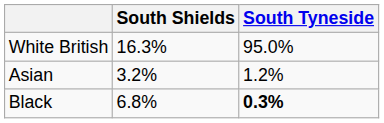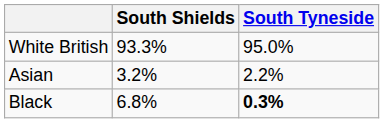 <table class="wikitable">
 <tr>
 <th></th>
 <th>South Shields</th>
 <th><a href='#'>South Tyneside</a></th>
 </tr>
 <tr>
 <td>White British</td>
-<td>16.3%</td>
+<td>93.3%</td>
 <td>95.0%</td>
 </tr>
 <tr>
 <td>Asian</td>
 <td>3.2%</td>
-<td>1.2%</td>
+<td>2.2%</td>
 </tr>
 <tr>
 <td>Black</td>
 <td>6.8%</td>
 <td><strong>0.3%</strong></td>
 </tr>
 </table>
